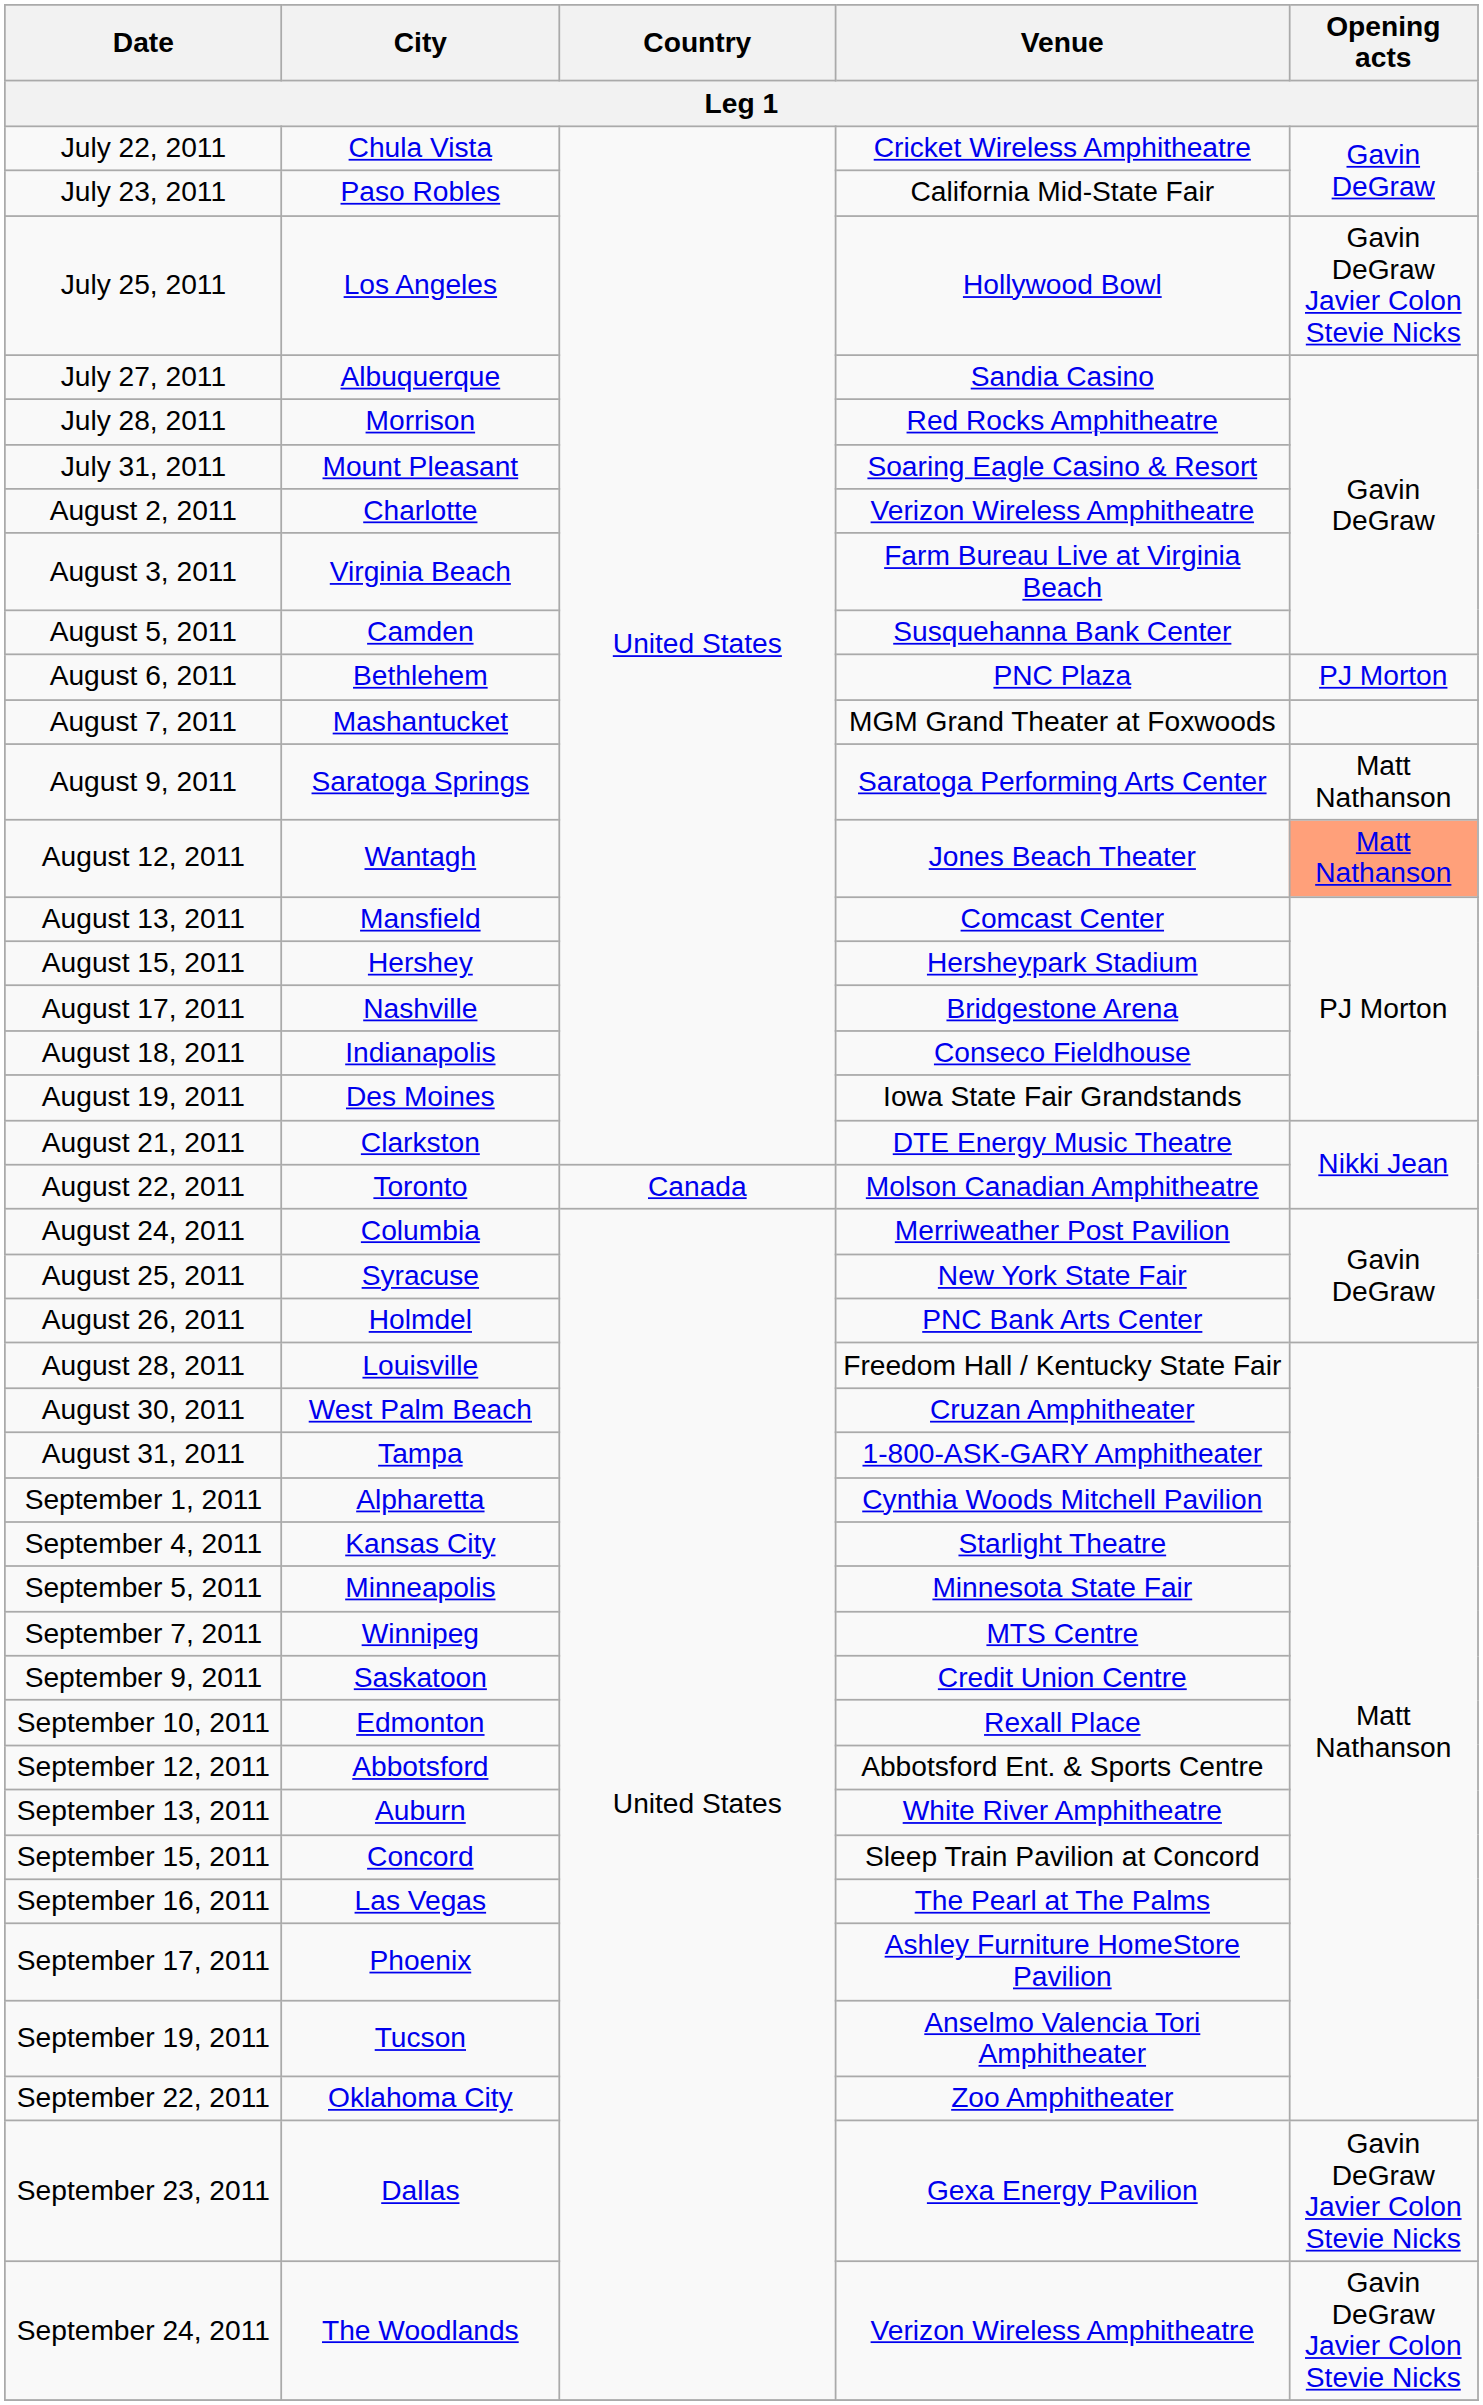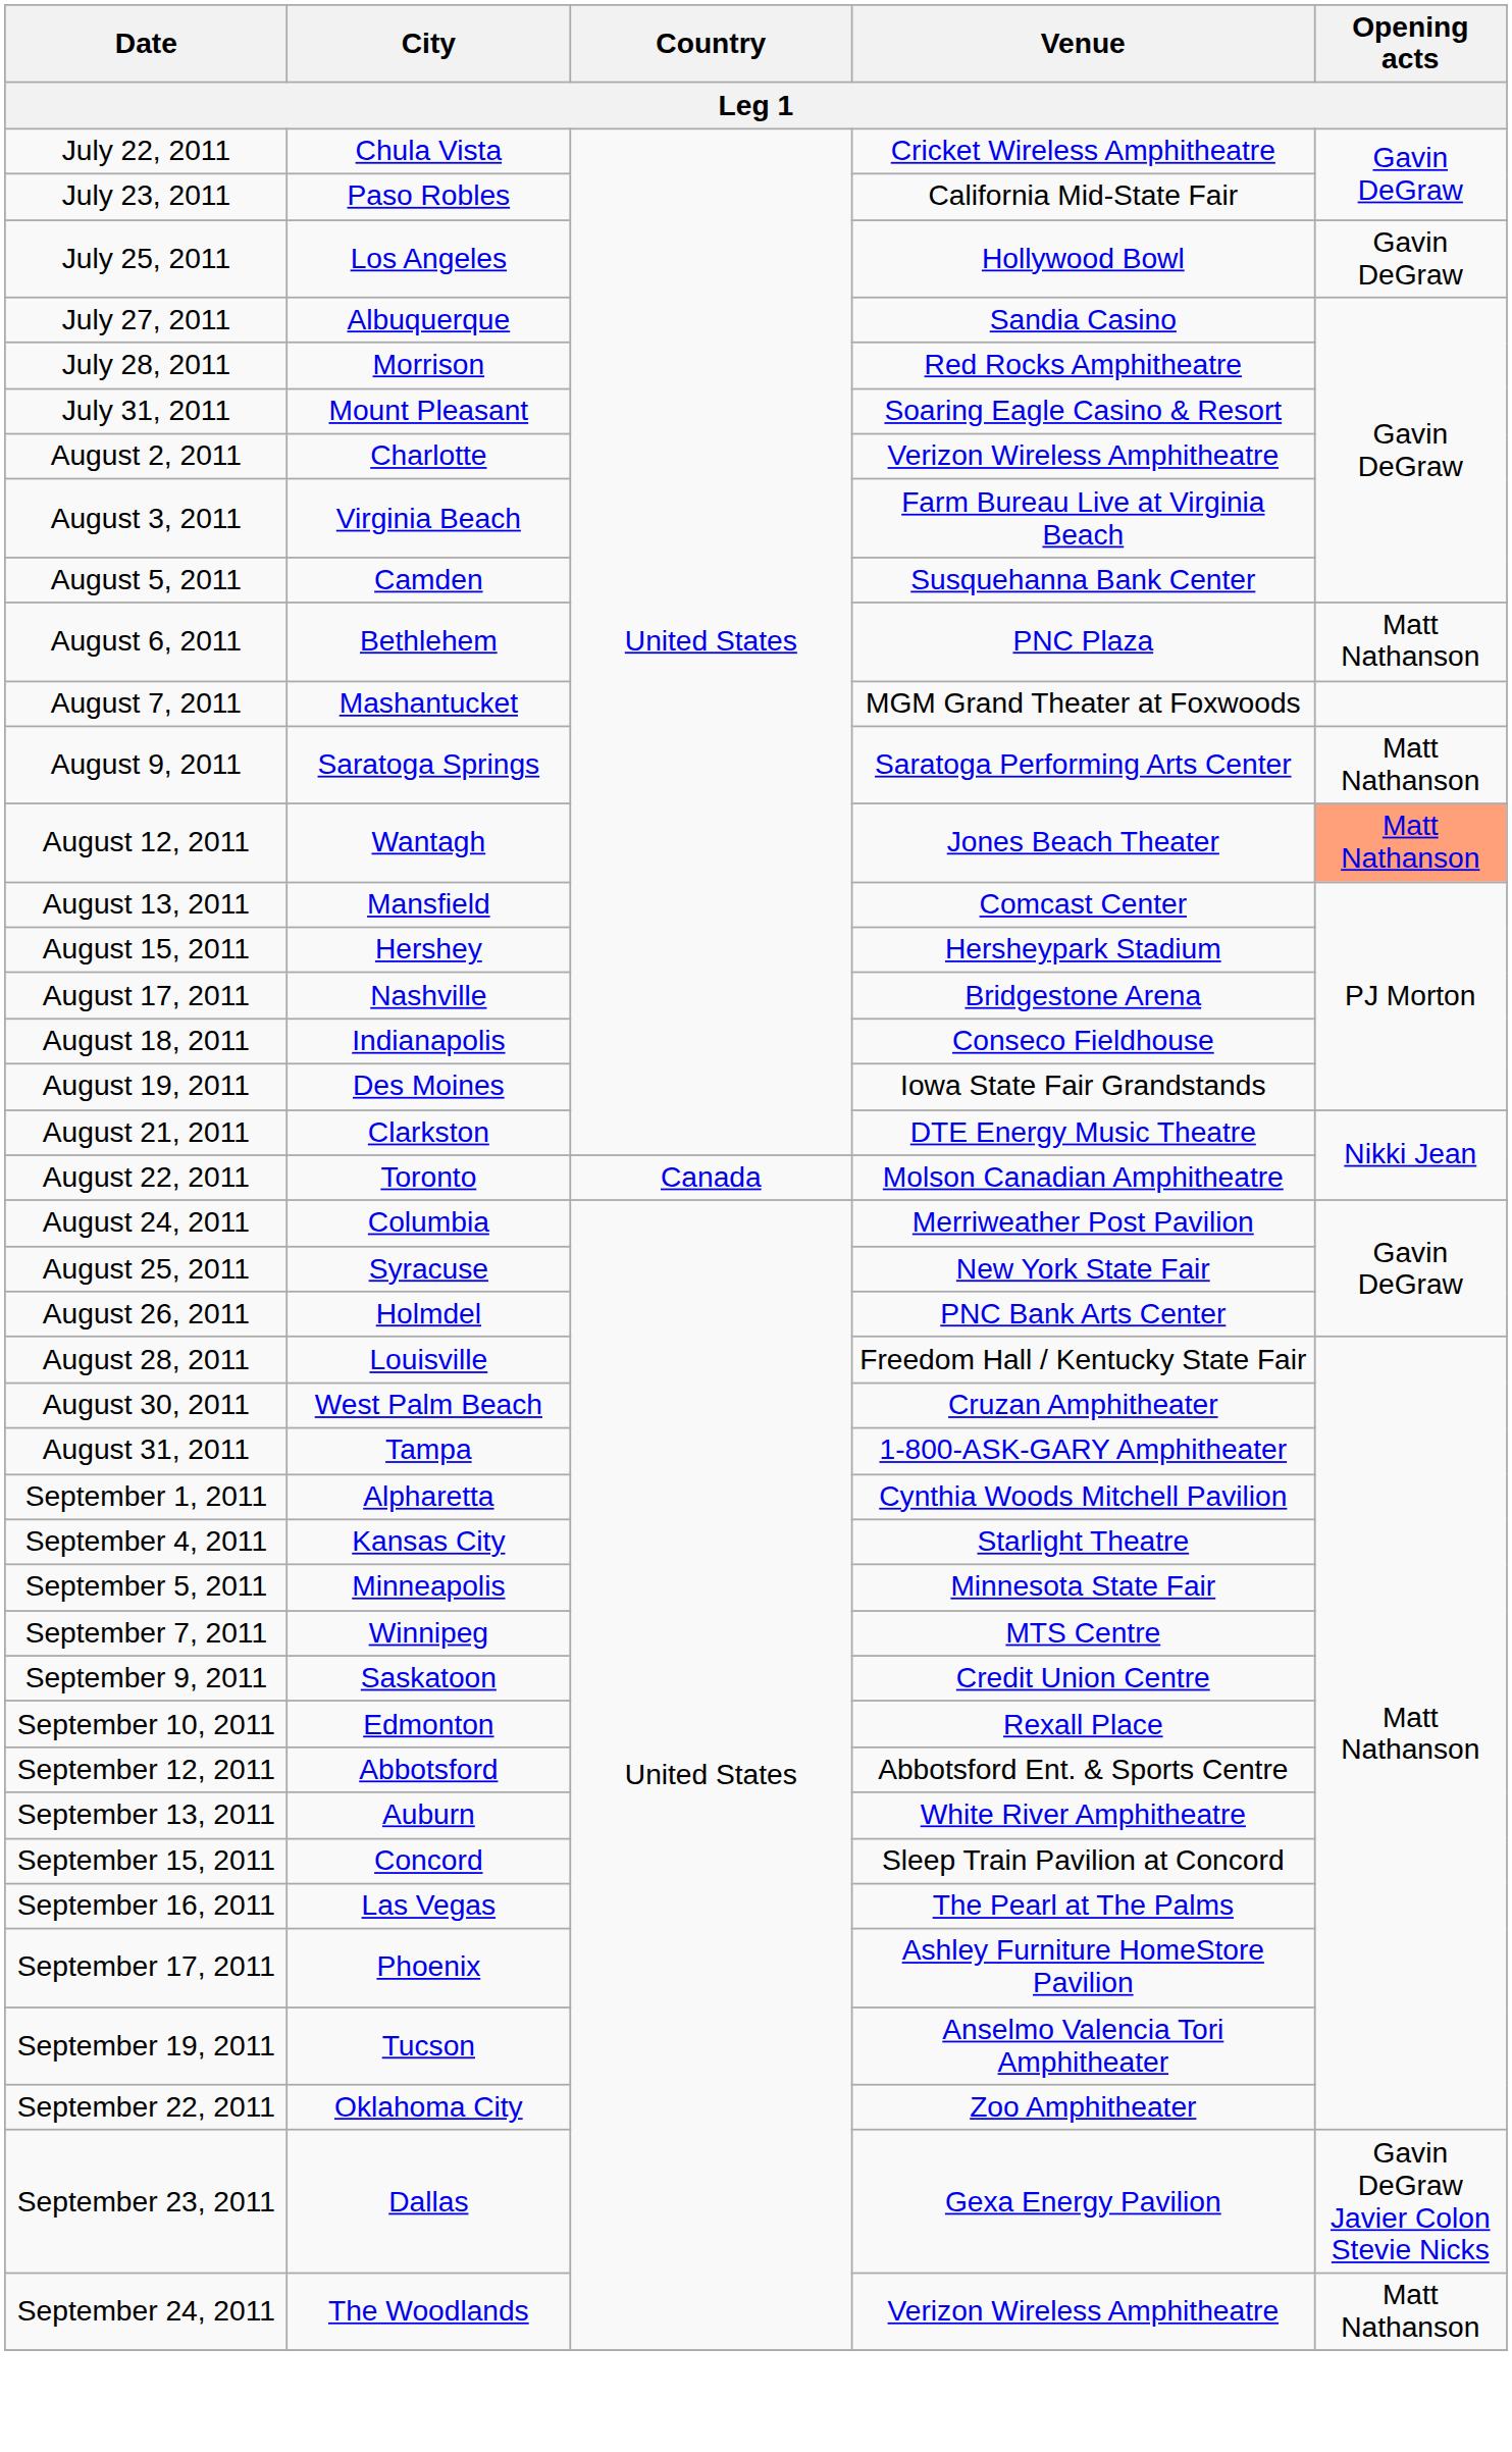 <table class="wikitable" style="text-align:center;">
 <tr>
 <th style="width:150px;">Date</th>
 <th style="width:150px;">City</th>
 <th style="width:150px;">Country</th>
 <th style="width:250px;">Venue</th>
 <th style="width:100px;">Opening acts</th>
 </tr>
 <tr>
 <th colspan="5">Leg 1</th>
 </tr>
 <tr>
 <td>July 22, 2011</td>
 <td><a href='#'>Chula Vista</a></td>
 <td rowspan="19"><a href='#'>United States</a></td>
 <td><a href='#'>Cricket Wireless Amphitheatre</a></td>
 <td rowspan="2"><a href='#'>Gavin DeGraw</a></td>
 </tr>
 <tr>
 <td>July 23, 2011</td>
 <td><a href='#'>Paso Robles</a></td>
 <td>California Mid-State Fair</td>
 </tr>
 <tr>
 <td>July 25, 2011</td>
 <td><a href='#'>Los Angeles</a></td>
 <td><a href='#'>Hollywood Bowl</a></td>
-<td>Gavin DeGraw<br><a href='#'>Javier Colon</a><br><a href='#'>Stevie Nicks</a></td>
+<td>Gavin DeGraw</td>
 </tr>
 <tr>
 <td>July 27, 2011</td>
 <td><a href='#'>Albuquerque</a></td>
 <td><a href='#'>Sandia Casino</a></td>
 <td rowspan="6">Gavin DeGraw</td>
 </tr>
 <tr>
 <td>July 28, 2011</td>
 <td><a href='#'>Morrison</a></td>
 <td><a href='#'>Red Rocks Amphitheatre</a></td>
 </tr>
 <tr>
 <td>July 31, 2011</td>
 <td><a href='#'>Mount Pleasant</a></td>
 <td><a href='#'>Soaring Eagle Casino & Resort</a></td>
 </tr>
 <tr>
 <td>August 2, 2011</td>
 <td><a href='#'>Charlotte</a></td>
 <td><a href='#'>Verizon Wireless Amphitheatre</a></td>
 </tr>
 <tr>
 <td>August 3, 2011</td>
 <td><a href='#'>Virginia Beach</a></td>
 <td><a href='#'>Farm Bureau Live at Virginia Beach</a></td>
 </tr>
 <tr>
 <td>August 5, 2011</td>
 <td><a href='#'>Camden</a></td>
 <td><a href='#'>Susquehanna Bank Center</a></td>
 </tr>
 <tr>
 <td>August 6, 2011</td>
 <td><a href='#'>Bethlehem</a></td>
 <td><a href='#'>PNC Plaza</a></td>
-<td><a href='#'>PJ Morton</a></td>
+<td>Matt Nathanson</td>
 </tr>
 <tr>
 <td>August 7, 2011</td>
 <td><a href='#'>Mashantucket</a></td>
 <td>MGM Grand Theater at Foxwoods</td>
 <td></td>
 </tr>
 <tr>
 <td>August 9, 2011</td>
 <td><a href='#'>Saratoga Springs</a></td>
 <td><a href='#'>Saratoga Performing Arts Center</a></td>
 <td>Matt Nathanson</td>
 </tr>
 <tr>
 <td>August 12, 2011</td>
 <td><a href='#'>Wantagh</a></td>
 <td><a href='#'>Jones Beach Theater</a></td>
 <td style="background: lightsalmon;"><a href='#'>Matt Nathanson</a></td>
 </tr>
 <tr>
 <td>August 13, 2011</td>
 <td><a href='#'>Mansfield</a></td>
 <td><a href='#'>Comcast Center</a></td>
 <td rowspan="5">PJ Morton</td>
 </tr>
 <tr>
 <td>August 15, 2011</td>
 <td><a href='#'>Hershey</a></td>
 <td><a href='#'>Hersheypark Stadium</a></td>
 </tr>
 <tr>
 <td>August 17, 2011</td>
 <td><a href='#'>Nashville</a></td>
 <td><a href='#'>Bridgestone Arena</a></td>
 </tr>
 <tr>
 <td>August 18, 2011</td>
 <td><a href='#'>Indianapolis</a></td>
 <td><a href='#'>Conseco Fieldhouse</a></td>
 </tr>
 <tr>
 <td>August 19, 2011</td>
 <td><a href='#'>Des Moines</a></td>
 <td>Iowa State Fair Grandstands</td>
 </tr>
 <tr>
 <td>August 21, 2011</td>
 <td><a href='#'>Clarkston</a></td>
 <td><a href='#'>DTE Energy Music Theatre</a></td>
 <td rowspan="2"><a href='#'>Nikki Jean</a></td>
 </tr>
 <tr>
 <td>August 22, 2011</td>
 <td><a href='#'>Toronto</a></td>
 <td><a href='#'>Canada</a></td>
 <td><a href='#'>Molson Canadian Amphitheatre</a></td>
 </tr>
 <tr>
 <td>August 24, 2011</td>
 <td><a href='#'>Columbia</a></td>
 <td rowspan="21">United States</td>
 <td><a href='#'>Merriweather Post Pavilion</a></td>
 <td rowspan="3">Gavin DeGraw</td>
 </tr>
 <tr>
 <td>August 25, 2011</td>
 <td><a href='#'>Syracuse</a></td>
 <td><a href='#'>New York State Fair</a></td>
 </tr>
 <tr>
 <td>August 26, 2011</td>
 <td><a href='#'>Holmdel</a></td>
 <td><a href='#'>PNC Bank Arts Center</a></td>
 </tr>
 <tr>
 <td>August 28, 2011</td>
 <td><a href='#'>Louisville</a></td>
 <td>Freedom Hall / Kentucky State Fair</td>
 <td rowspan="16">Matt Nathanson</td>
 </tr>
 <tr>
 <td>August 30, 2011</td>
 <td><a href='#'>West Palm Beach</a></td>
 <td><a href='#'>Cruzan Amphitheater</a></td>
 </tr>
 <tr>
 <td>August 31, 2011</td>
 <td><a href='#'>Tampa</a></td>
 <td><a href='#'>1-800-ASK-GARY Amphitheater</a></td>
 </tr>
 <tr>
 <td>September 1, 2011</td>
 <td><a href='#'>Alpharetta</a></td>
 <td><a href='#'>Cynthia Woods Mitchell Pavilion</a></td>
 </tr>
 <tr>
 <td>September 4, 2011</td>
 <td><a href='#'>Kansas City</a></td>
 <td><a href='#'>Starlight Theatre</a></td>
 </tr>
 <tr>
 <td>September 5, 2011</td>
 <td><a href='#'>Minneapolis</a></td>
 <td><a href='#'>Minnesota State Fair</a></td>
 </tr>
 <tr>
 <td>September 7, 2011</td>
 <td><a href='#'>Winnipeg</a></td>
 <td><a href='#'>MTS Centre</a></td>
 </tr>
 <tr>
 <td>September 9, 2011</td>
 <td><a href='#'>Saskatoon</a></td>
 <td><a href='#'>Credit Union Centre</a></td>
 </tr>
 <tr>
 <td>September 10, 2011</td>
 <td><a href='#'>Edmonton</a></td>
 <td><a href='#'>Rexall Place</a></td>
 </tr>
 <tr>
 <td>September 12, 2011</td>
 <td><a href='#'>Abbotsford</a></td>
 <td>Abbotsford Ent. & Sports Centre</td>
 </tr>
 <tr>
 <td>September 13, 2011</td>
 <td><a href='#'>Auburn</a></td>
 <td><a href='#'>White River Amphitheatre</a></td>
 </tr>
 <tr>
 <td>September 15, 2011</td>
 <td><a href='#'>Concord</a></td>
 <td>Sleep Train Pavilion at Concord</td>
 </tr>
 <tr>
 <td>September 16, 2011</td>
 <td><a href='#'>Las Vegas</a></td>
 <td><a href='#'>The Pearl at The Palms</a></td>
 </tr>
 <tr>
 <td>September 17, 2011</td>
 <td><a href='#'>Phoenix</a></td>
 <td><a href='#'>Ashley Furniture HomeStore Pavilion</a></td>
 </tr>
 <tr>
 <td>September 19, 2011</td>
 <td><a href='#'>Tucson</a></td>
 <td><a href='#'>Anselmo Valencia Tori Amphitheater</a></td>
 </tr>
 <tr>
 <td>September 22, 2011</td>
 <td><a href='#'>Oklahoma City</a></td>
 <td><a href='#'>Zoo Amphitheater</a></td>
 </tr>
 <tr>
 <td>September 23, 2011</td>
 <td><a href='#'>Dallas</a></td>
 <td><a href='#'>Gexa Energy Pavilion</a></td>
 <td>Gavin DeGraw<br><a href='#'>Javier Colon</a><br><a href='#'>Stevie Nicks</a></td>
 </tr>
 <tr>
 <td>September 24, 2011</td>
 <td><a href='#'>The Woodlands</a></td>
 <td><a href='#'>Verizon Wireless Amphitheatre</a></td>
-<td>Gavin DeGraw<br><a href='#'>Javier Colon</a><br><a href='#'>Stevie Nicks</a></td>
+<td>Matt Nathanson</td>
 </tr>
 <tr>
 </tr>
 </table>
